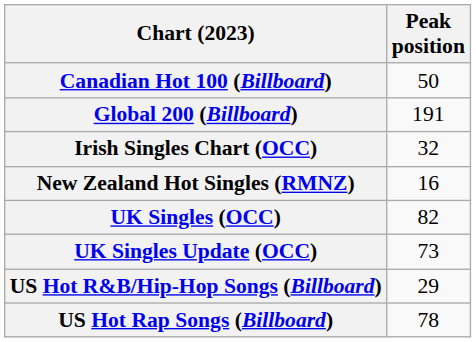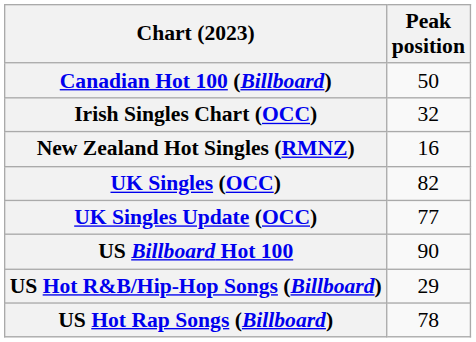 <table class="wikitable sortable plainrowheaders" style="text-align:center">
 <tr>
 <th scope="col">Chart (2023)</th>
 <th scope="col">Peak<br>position</th>
 </tr>
 <tr>
 <th scope="row"><a href='#'>Canadian Hot 100</a> (<em><a href='#'>Billboard</a></em>)</th>
 <td>50</td>
-</tr>
-<tr>
-<th scope="row"><a href='#'>Global 200</a> (<em><a href='#'>Billboard</a></em>)</th>
-<td>191</td>
 </tr>
 <tr>
 <th scope="row">Irish Singles Chart (<a href='#'>OCC</a>)</th>
 <td>32</td>
 </tr>
 <tr>
 <th scope="row">New Zealand Hot Singles (<a href='#'>RMNZ</a>)</th>
 <td>16</td>
 </tr>
 <tr>
 <th scope="row"><a href='#'>UK Singles</a> (<a href='#'>OCC</a>)</th>
 <td>82</td>
 </tr>
 <tr>
 <th scope="row"><a href='#'>UK Singles Update</a> (<a href='#'>OCC</a>)</th>
-<td>73</td>
+<td>77</td>
+</tr>
+<tr>
+<th scope="row">US <a href='#'><em>Billboard</em> Hot 100</a></th>
+<td>90</td>
 </tr>
 <tr>
 <th scope="row">US <a href='#'>Hot R&B/Hip-Hop Songs</a> (<em><a href='#'>Billboard</a></em>)</th>
 <td>29</td>
 </tr>
 <tr>
 <th scope="row">US <a href='#'>Hot Rap Songs</a> (<em><a href='#'>Billboard</a></em>)</th>
 <td>78</td>
 </tr>
 </table>
